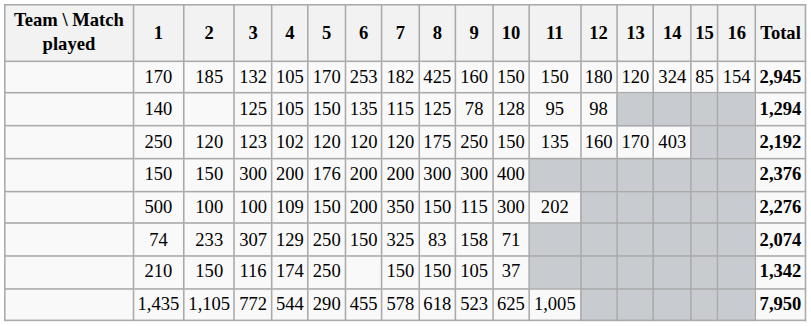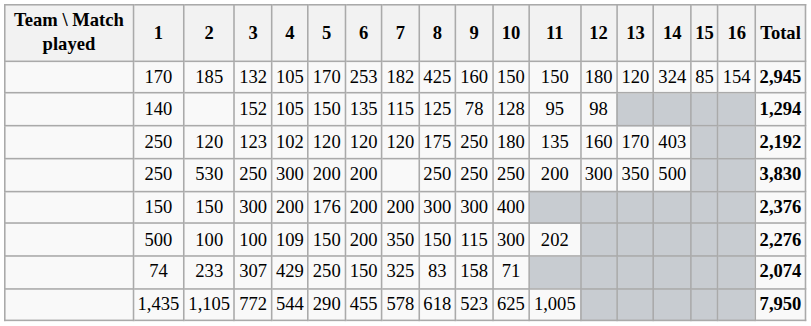 <table class="wikitable sortable" style="font-size: 74%; text-align:center;">
 <tr>
 <th style="width:76px;">Team \ Match played</th>
 <th align=center>1</th>
 <th align=center>2</th>
 <th align=center>3</th>
 <th align=center>4</th>
 <th align=center>5</th>
 <th align=center>6</th>
 <th align=center>7</th>
 <th align=center>8</th>
 <th align=center>9</th>
 <th align=center>10</th>
 <th align=center>11</th>
 <th align=center>12</th>
 <th align=center>13</th>
 <th align=center>14</th>
 <th align=center>15</th>
 <th align=center>16</th>
 <th align=center>Total</th>
 </tr>
 <tr align=center>
 <td align=left></td>
 <td>170</td>
 <td>185</td>
 <td>132</td>
 <td>105</td>
 <td>170</td>
 <td>253</td>
 <td>182</td>
 <td>425</td>
 <td>160</td>
 <td>150</td>
 <td>150</td>
 <td>180</td>
 <td>120</td>
 <td>324</td>
 <td>85</td>
 <td>154</td>
 <td><strong>2,945</strong></td>
 </tr>
 <tr align=center>
 <td align=left></td>
 <td>140</td>
 <td></td>
-<td>125</td>
+<td>152</td>
 <td>105</td>
 <td>150</td>
 <td>135</td>
 <td>115</td>
 <td>125</td>
 <td>78</td>
 <td>128</td>
 <td>95</td>
 <td>98</td>
 <td bgcolor="#c8ccd1"></td>
 <td bgcolor="#c8ccd1"></td>
 <td bgcolor="#c8ccd1"></td>
 <td bgcolor="#c8ccd1"></td>
 <td><strong>1,294</strong></td>
 </tr>
 <tr align=center>
 <td align=left></td>
 <td>250</td>
 <td>120</td>
 <td>123</td>
 <td>102</td>
 <td>120</td>
 <td>120</td>
 <td>120</td>
 <td>175</td>
 <td>250</td>
-<td>150</td>
+<td>180</td>
 <td>135</td>
 <td>160</td>
 <td>170</td>
 <td>403</td>
 <td bgcolor="#c8ccd1"></td>
 <td bgcolor="#c8ccd1"></td>
 <td><strong>2,192</strong></td>
+</tr>
+<tr align=center>
+<td align=left></td>
+<td>250</td>
+<td>530</td>
+<td>250</td>
+<td>300</td>
+<td>200</td>
+<td>200</td>
+<td></td>
+<td>250</td>
+<td>250</td>
+<td>250</td>
+<td>200</td>
+<td>300</td>
+<td>350</td>
+<td>500</td>
+<td bgcolor="#c8ccd1"></td>
+<td bgcolor="#c8ccd1"></td>
+<td><strong>3,830</strong></td>
 </tr>
 <tr align=center>
 <td align=left></td>
 <td>150</td>
 <td>150</td>
 <td>300</td>
 <td>200</td>
 <td>176</td>
 <td>200</td>
 <td>200</td>
 <td>300</td>
 <td>300</td>
 <td>400</td>
 <td bgcolor="#c8ccd1"></td>
 <td bgcolor="#c8ccd1"></td>
 <td bgcolor="#c8ccd1"></td>
 <td bgcolor="#c8ccd1"></td>
 <td bgcolor="#c8ccd1"></td>
 <td bgcolor="#c8ccd1"></td>
 <td><strong>2,376</strong></td>
 </tr>
 <tr align=center>
 <td align=left></td>
 <td>500</td>
 <td>100</td>
 <td>100</td>
 <td>109</td>
 <td>150</td>
 <td>200</td>
 <td>350</td>
 <td>150</td>
 <td>115</td>
 <td>300</td>
 <td>202</td>
 <td bgcolor="#c8ccd1"></td>
 <td bgcolor="#c8ccd1"></td>
 <td bgcolor="#c8ccd1"></td>
 <td bgcolor="#c8ccd1"></td>
 <td bgcolor="#c8ccd1"></td>
 <td><strong>2,276</strong></td>
 </tr>
 <tr align=center>
 <td align=left></td>
 <td>74</td>
 <td>233</td>
 <td>307</td>
-<td>129</td>
+<td>429</td>
 <td>250</td>
 <td>150</td>
 <td>325</td>
 <td>83</td>
 <td>158</td>
 <td>71</td>
 <td bgcolor="#c8ccd1"></td>
 <td bgcolor="#c8ccd1"></td>
 <td bgcolor="#c8ccd1"></td>
 <td bgcolor="#c8ccd1"></td>
 <td bgcolor="#c8ccd1"></td>
 <td bgcolor="#c8ccd1"></td>
 <td><strong>2,074</strong></td>
-</tr>
-<tr align=center>
-<td align=left></td>
-<td>210</td>
-<td>150</td>
-<td>116</td>
-<td>174</td>
-<td>250</td>
-<td></td>
-<td>150</td>
-<td>150</td>
-<td>105</td>
-<td>37</td>
-<td bgcolor="#c8ccd1"></td>
-<td bgcolor="#c8ccd1"></td>
-<td bgcolor="#c8ccd1"></td>
-<td bgcolor="#c8ccd1"></td>
-<td bgcolor="#c8ccd1"></td>
-<td bgcolor="#c8ccd1"></td>
-<td><strong>1,342</strong></td>
 </tr>
 <tr align=center>
 <td align=left></td>
 <td>1,435</td>
 <td>1,105</td>
 <td>772</td>
 <td>544</td>
 <td>290</td>
 <td>455</td>
 <td>578</td>
 <td>618</td>
 <td>523</td>
 <td>625</td>
 <td>1,005</td>
 <td bgcolor="#c8ccd1"></td>
 <td bgcolor="#c8ccd1"></td>
 <td bgcolor="#c8ccd1"></td>
 <td bgcolor="#c8ccd1"></td>
 <td bgcolor="#c8ccd1"></td>
 <td><strong>7,950</strong></td>
 </tr>
 </table>
